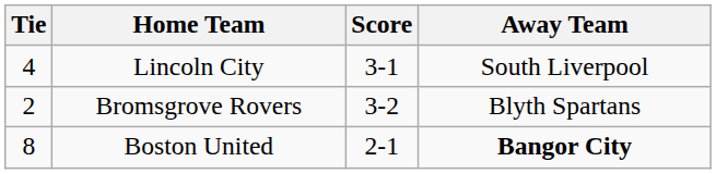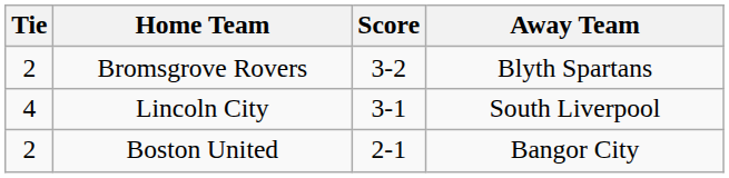 <table class="wikitable" style="text-align:center;">
 <tr>
 <th width=20>Tie</th>
 <th width=175>Home Team</th>
 <th width=20>Score</th>
 <th width=175>Away Team</th>
+</tr>
+<tr>
+<td>2</td>
+<td>Bromsgrove Rovers</td>
+<td>3-2</td>
+<td>Blyth Spartans</td>
 </tr>
 <tr>
 <td>4</td>
 <td>Lincoln City</td>
 <td>3-1</td>
 <td>South Liverpool</td>
 </tr>
 <tr>
 <td>2</td>
-<td>Bromsgrove Rovers</td>
-<td>3-2</td>
-<td>Blyth Spartans</td>
-</tr>
-<tr>
-<td>8</td>
 <td>Boston United</td>
 <td>2-1</td>
-<td><strong>Bangor City</strong></td>
+<td>Bangor City</td>
 </tr>
 </table>
